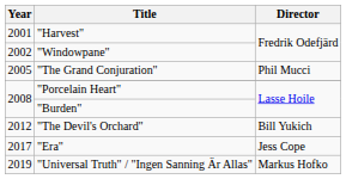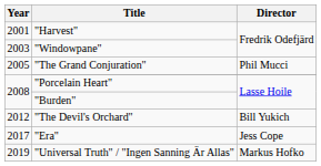 <table class="wikitable">
 <tr>
 <th scope="col">Year</th>
 <th scope="col">Title</th>
 <th scope="col">Director</th>
 </tr>
 <tr>
 <td>2001</td>
 <td>"Harvest"</td>
 <td rowspan="2">Fredrik Odefjärd</td>
 </tr>
 <tr>
-<td>2002</td>
+<td>2003</td>
 <td>"Windowpane"</td>
 </tr>
 <tr>
 <td>2005</td>
 <td>"The Grand Conjuration"</td>
 <td>Phil Mucci</td>
 </tr>
 <tr>
 <td rowspan="3">2008</td>
 </tr>
 <tr>
 <td>"Porcelain Heart"</td>
 <td rowspan="2"><a href='#'>Lasse Hoile</a></td>
 </tr>
 <tr>
 <td>"Burden"</td>
 </tr>
 <tr>
 <td>2012</td>
 <td>"The Devil's Orchard"</td>
 <td>Bill Yukich</td>
 </tr>
 <tr>
 <td>2017</td>
 <td>"Era"</td>
 <td>Jess Cope</td>
 </tr>
 <tr>
 <td>2019</td>
 <td>"Universal Truth" / "Ingen Sanning Är Allas"</td>
 <td>Markus Hofko</td>
 </tr>
 </table>
